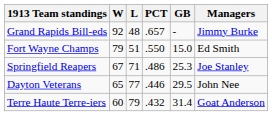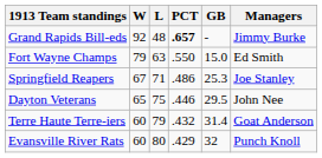 <table class="wikitable">
 <tr>
 <th>1913 Team standings</th>
 <th>W</th>
 <th>L</th>
 <th>PCT</th>
 <th>GB</th>
 <th>Managers</th>
 </tr>
 <tr>
 <td><a href='#'>Grand Rapids Bill-eds</a></td>
 <td>92</td>
 <td>48</td>
-<td>.657</td>
+<td><strong>.657</strong></td>
 <td>-</td>
 <td><a href='#'>Jimmy Burke</a></td>
 </tr>
 <tr>
 <td><a href='#'>Fort Wayne Champs</a></td>
 <td>79</td>
-<td>51</td>
+<td>63</td>
 <td>.550</td>
 <td>15.0</td>
 <td>Ed Smith</td>
 </tr>
 <tr>
 <td><a href='#'>Springfield Reapers</a></td>
 <td>67</td>
 <td>71</td>
 <td>.486</td>
 <td>25.3</td>
 <td><a href='#'>Joe Stanley</a></td>
 </tr>
 <tr>
 <td><a href='#'>Dayton Veterans</a></td>
 <td>65</td>
-<td>77</td>
+<td>75</td>
 <td>.446</td>
 <td>29.5</td>
 <td>John Nee</td>
 </tr>
 <tr>
 <td><a href='#'>Terre Haute Terre-iers</a></td>
 <td>60</td>
 <td>79</td>
 <td>.432</td>
 <td>31.4</td>
 <td><a href='#'>Goat Anderson</a></td>
 </tr>
+<tr>
+<td><a href='#'>Evansville River Rats</a></td>
+<td>60</td>
+<td>80</td>
+<td>.429</td>
+<td>32</td>
+<td><a href='#'>Punch Knoll</a></td>
+</tr>
 </table>
